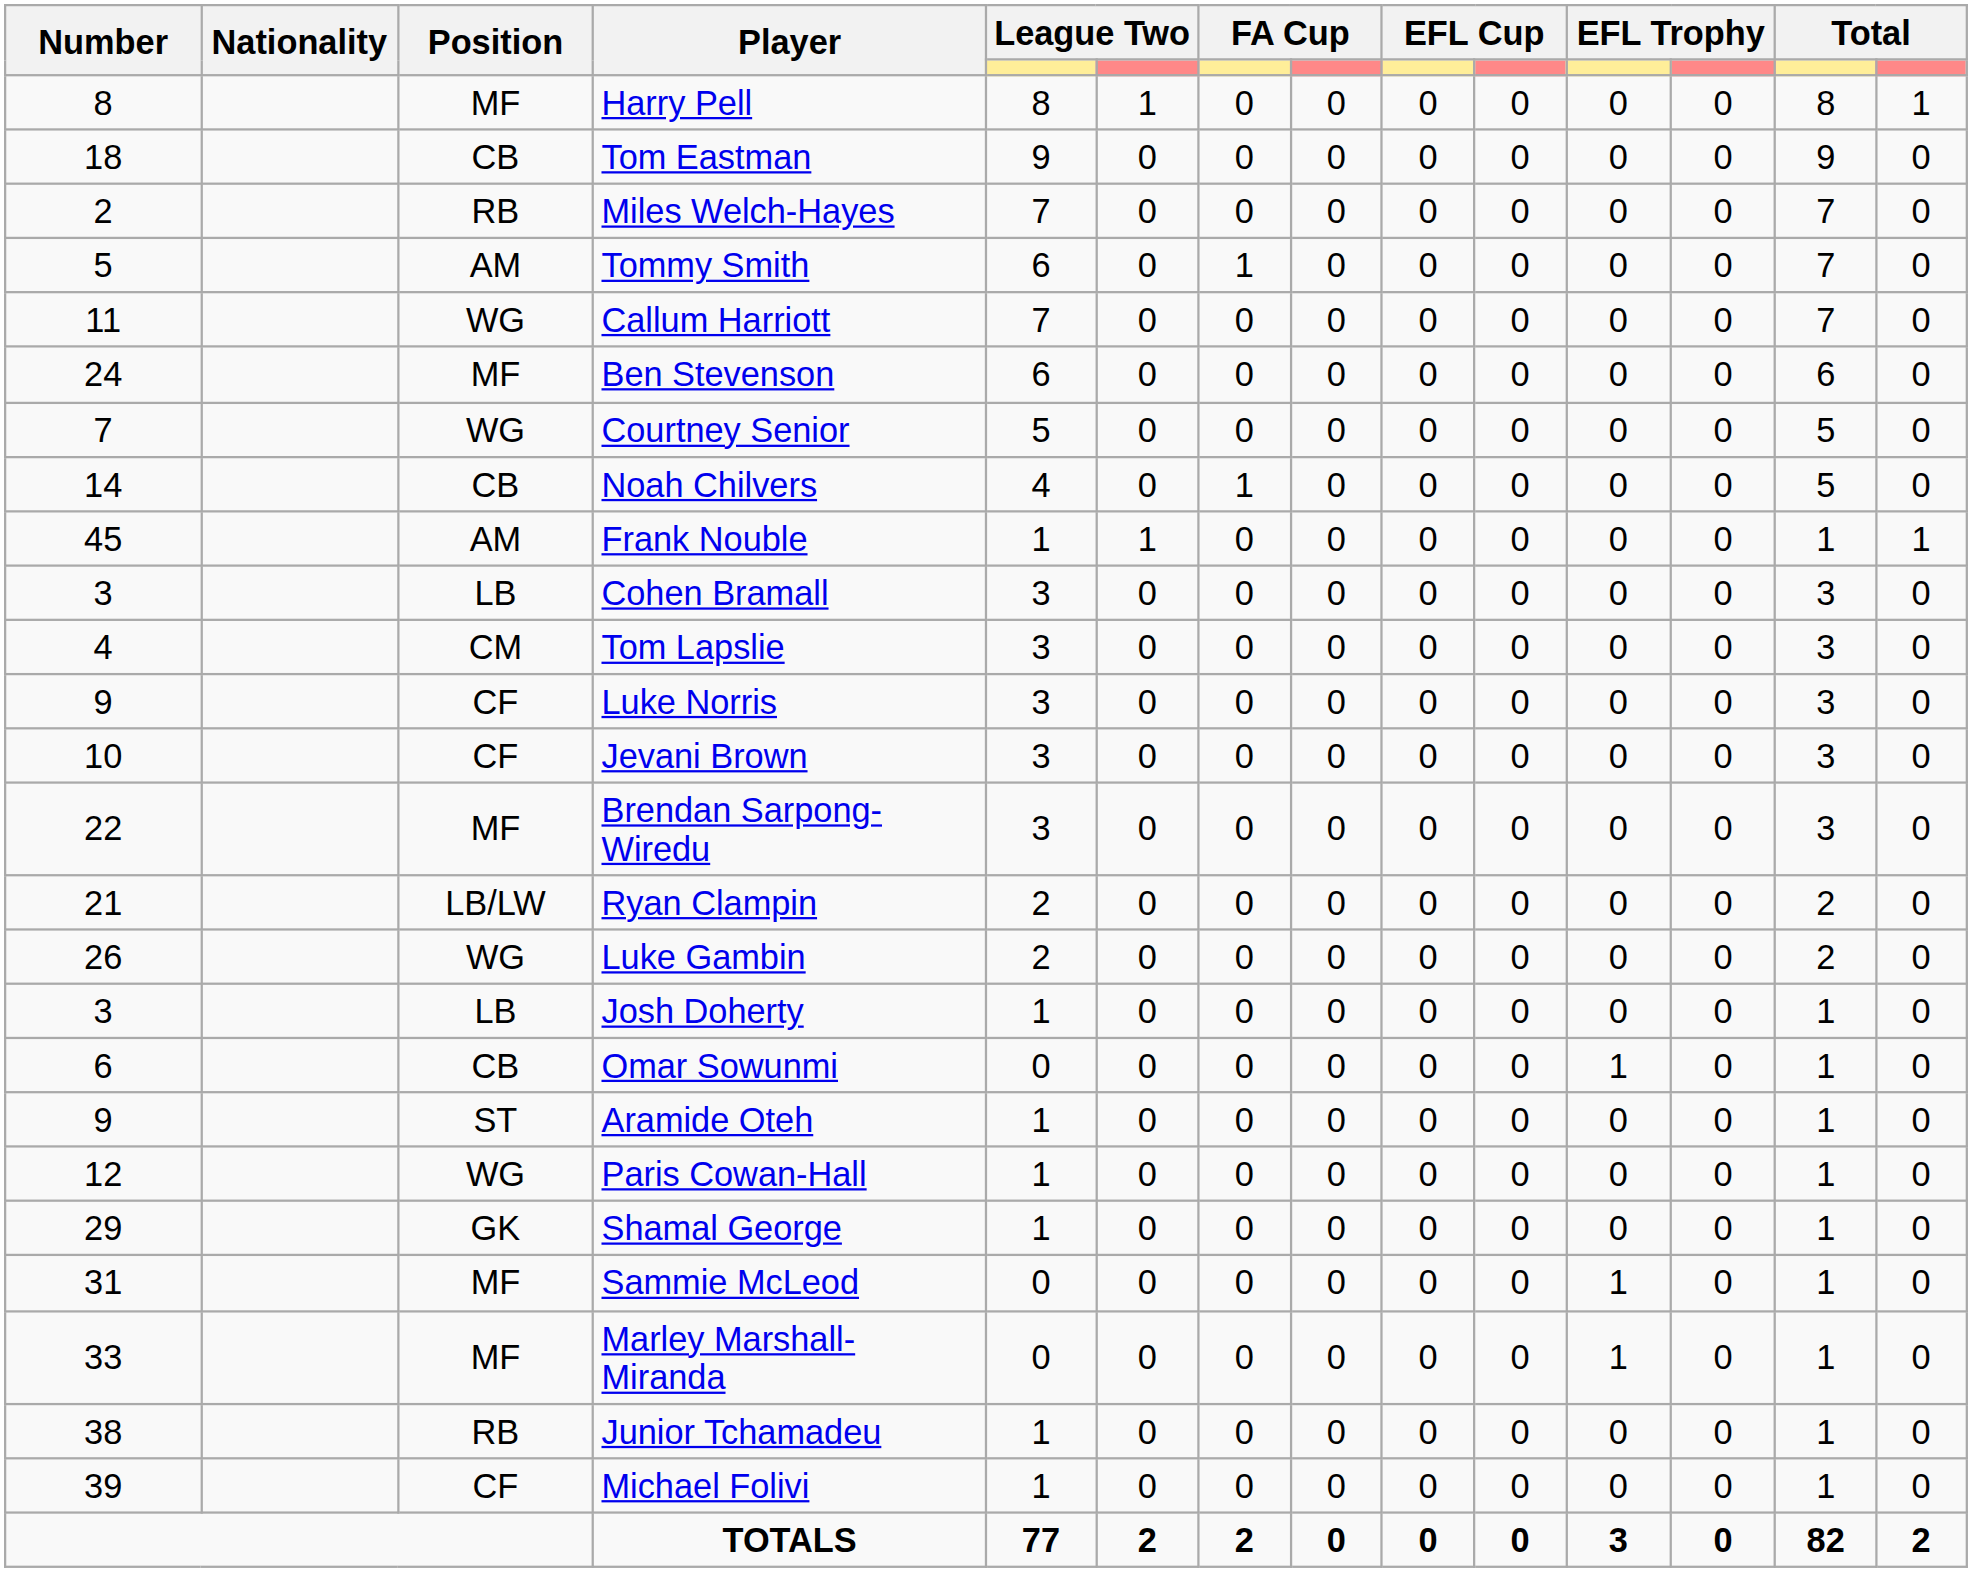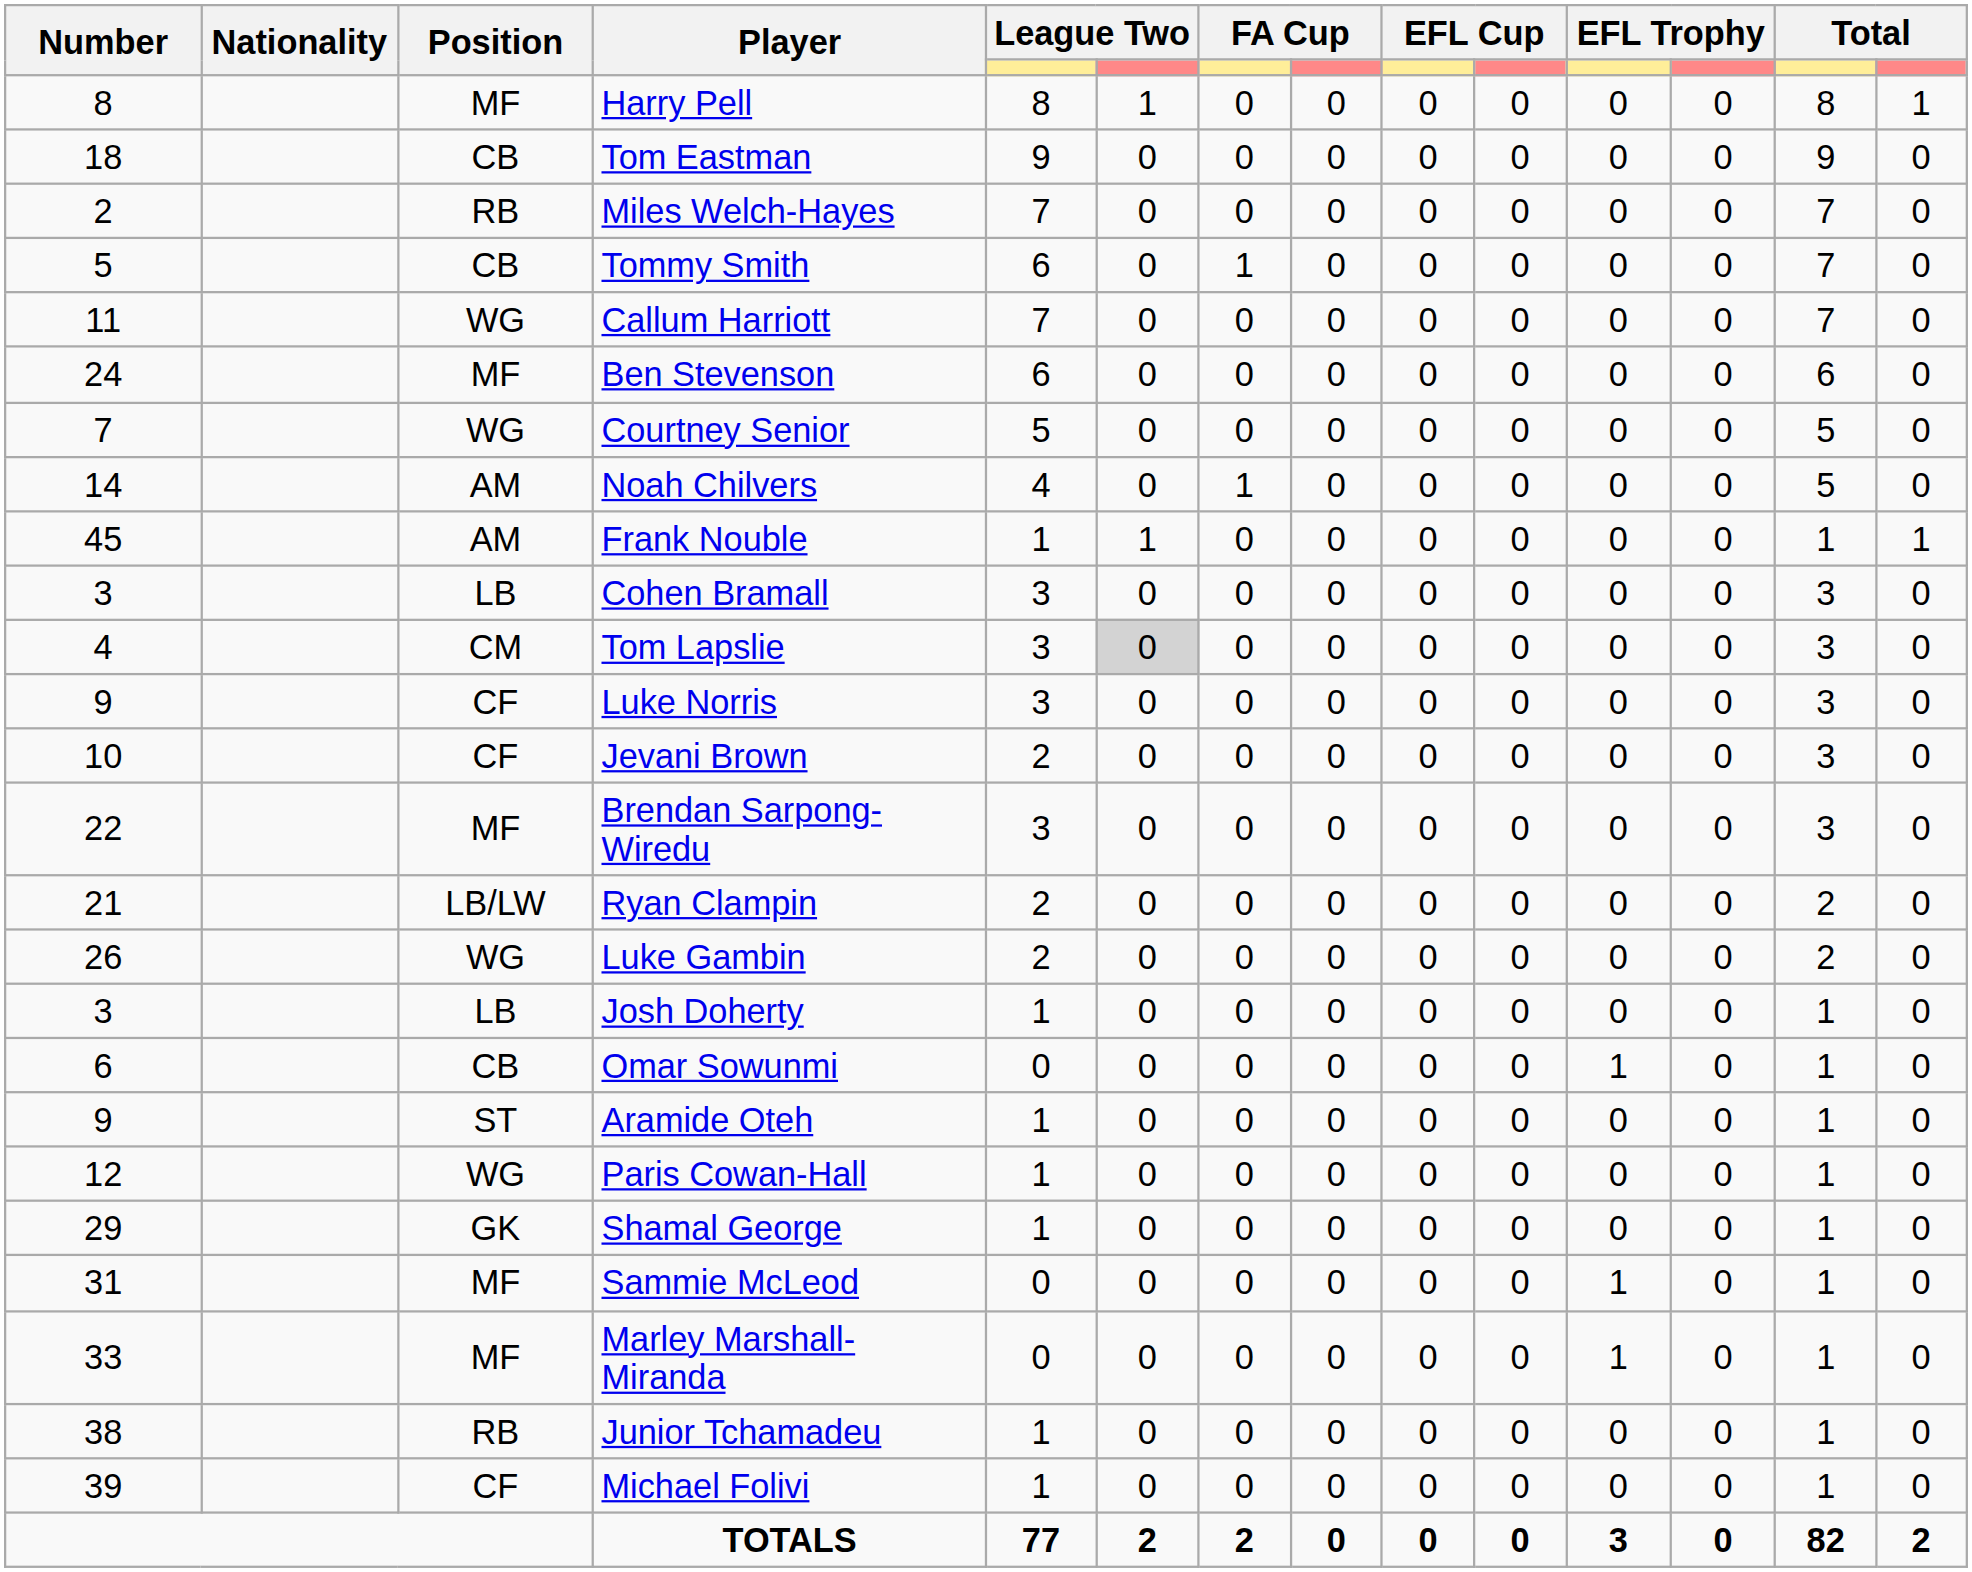 <table class="wikitable" style="font-size: 95%; text-align: center;">
 <tr>
 <th rowspan="2" width="10%" align="center">Number</th>
 <th rowspan="2" width="10%" align="center">Nationality</th>
 <th rowspan="2" width="10%" align="center">Position</th>
 <th rowspan="2" width="20%" align="center">Player</th>
 <th colspan="2" align="center">League Two</th>
 <th colspan="2" align="center">FA Cup</th>
 <th colspan="2" align="center">EFL Cup</th>
 <th colspan="2" align="center">EFL Trophy</th>
 <th colspan="2" align="center">Total</th>
 </tr>
 <tr>
 <th width=60 style="background: #FFEE99"></th>
 <th width=60 style="background: #FF8888"></th>
 <th width=60 style="background: #FFEE99"></th>
 <th width=60 style="background: #FF8888"></th>
 <th width=60 style="background: #FFEE99"></th>
 <th width=60 style="background: #FF8888"></th>
 <th width=60 style="background: #FFEE99"></th>
 <th width=60 style="background: #FF8888"></th>
 <th width=60 style="background: #FFEE99"></th>
 <th width=60 style="background: #FF8888"></th>
 </tr>
 <tr>
 <td>8</td>
 <td></td>
 <td>MF</td>
 <td align="left"><a href='#'>Harry Pell</a></td>
 <td>8</td>
 <td>1</td>
 <td>0</td>
 <td>0</td>
 <td>0</td>
 <td>0</td>
 <td>0</td>
 <td>0</td>
 <td>8</td>
 <td>1</td>
 </tr>
 <tr>
 <td>18</td>
 <td></td>
 <td>CB</td>
 <td align="left"><a href='#'>Tom Eastman</a></td>
 <td>9</td>
 <td>0</td>
 <td>0</td>
 <td>0</td>
 <td>0</td>
 <td>0</td>
 <td>0</td>
 <td>0</td>
 <td>9</td>
 <td>0</td>
 </tr>
 <tr>
 <td>2</td>
 <td></td>
 <td>RB</td>
 <td align="left"><a href='#'>Miles Welch-Hayes</a></td>
 <td>7</td>
 <td>0</td>
 <td>0</td>
 <td>0</td>
 <td>0</td>
 <td>0</td>
 <td>0</td>
 <td>0</td>
 <td>7</td>
 <td>0</td>
 </tr>
 <tr>
 <td>5</td>
 <td></td>
-<td>AM</td>
+<td>CB</td>
 <td align="left"><a href='#'>Tommy Smith</a></td>
 <td>6</td>
 <td>0</td>
 <td>1</td>
 <td>0</td>
 <td>0</td>
 <td>0</td>
 <td>0</td>
 <td>0</td>
 <td>7</td>
 <td>0</td>
 </tr>
 <tr>
 <td>11</td>
 <td></td>
 <td>WG</td>
 <td align="left"><a href='#'>Callum Harriott</a></td>
 <td>7</td>
 <td>0</td>
 <td>0</td>
 <td>0</td>
 <td>0</td>
 <td>0</td>
 <td>0</td>
 <td>0</td>
 <td>7</td>
 <td>0</td>
 </tr>
 <tr>
 <td>24</td>
 <td></td>
 <td>MF</td>
 <td align="left"><a href='#'>Ben Stevenson</a></td>
 <td>6</td>
 <td>0</td>
 <td>0</td>
 <td>0</td>
 <td>0</td>
 <td>0</td>
 <td>0</td>
 <td>0</td>
 <td>6</td>
 <td>0</td>
 </tr>
 <tr>
 <td>7</td>
 <td></td>
 <td>WG</td>
 <td align="left"><a href='#'>Courtney Senior</a></td>
 <td>5</td>
 <td>0</td>
 <td>0</td>
 <td>0</td>
 <td>0</td>
 <td>0</td>
 <td>0</td>
 <td>0</td>
 <td>5</td>
 <td>0</td>
 </tr>
 <tr>
 <td>14</td>
 <td></td>
-<td>CB</td>
+<td>AM</td>
 <td align="left"><a href='#'>Noah Chilvers</a></td>
 <td>4</td>
 <td>0</td>
 <td>1</td>
 <td>0</td>
 <td>0</td>
 <td>0</td>
 <td>0</td>
 <td>0</td>
 <td>5</td>
 <td>0</td>
 </tr>
 <tr>
 <td>45</td>
 <td></td>
 <td>AM</td>
 <td align="left"><a href='#'>Frank Nouble</a></td>
 <td>1</td>
 <td>1</td>
 <td>0</td>
 <td>0</td>
 <td>0</td>
 <td>0</td>
 <td>0</td>
 <td>0</td>
 <td>1</td>
 <td>1</td>
 </tr>
 <tr>
 <td>3</td>
 <td></td>
 <td>LB</td>
 <td align="left"><a href='#'>Cohen Bramall</a></td>
 <td>3</td>
 <td>0</td>
 <td>0</td>
 <td>0</td>
 <td>0</td>
 <td>0</td>
 <td>0</td>
 <td>0</td>
 <td>3</td>
 <td>0</td>
 </tr>
 <tr>
 <td>4</td>
 <td></td>
 <td>CM</td>
 <td align="left"><a href='#'>Tom Lapslie</a></td>
 <td>3</td>
-<td>0</td>
+<td style="background: lightgrey;">0</td>
 <td>0</td>
 <td>0</td>
 <td>0</td>
 <td>0</td>
 <td>0</td>
 <td>0</td>
 <td>3</td>
 <td>0</td>
 </tr>
 <tr>
 <td>9</td>
 <td></td>
 <td>CF</td>
 <td align="left"><a href='#'>Luke Norris</a></td>
 <td>3</td>
 <td>0</td>
 <td>0</td>
 <td>0</td>
 <td>0</td>
 <td>0</td>
 <td>0</td>
 <td>0</td>
 <td>3</td>
 <td>0</td>
 </tr>
 <tr>
 <td>10</td>
 <td></td>
 <td>CF</td>
 <td align="left"><a href='#'>Jevani Brown</a></td>
-<td>3</td>
+<td>2</td>
 <td>0</td>
 <td>0</td>
 <td>0</td>
 <td>0</td>
 <td>0</td>
 <td>0</td>
 <td>0</td>
 <td>3</td>
 <td>0</td>
 </tr>
 <tr>
 <td>22</td>
 <td></td>
 <td>MF</td>
 <td align="left"><a href='#'>Brendan Sarpong-Wiredu</a></td>
 <td>3</td>
 <td>0</td>
 <td>0</td>
 <td>0</td>
 <td>0</td>
 <td>0</td>
 <td>0</td>
 <td>0</td>
 <td>3</td>
 <td>0</td>
 </tr>
 <tr>
 <td>21</td>
 <td></td>
 <td>LB/LW</td>
 <td align="left"><a href='#'>Ryan Clampin</a></td>
 <td>2</td>
 <td>0</td>
 <td>0</td>
 <td>0</td>
 <td>0</td>
 <td>0</td>
 <td>0</td>
 <td>0</td>
 <td>2</td>
 <td>0</td>
 </tr>
 <tr>
 <td>26</td>
 <td></td>
 <td>WG</td>
 <td align="left"><a href='#'>Luke Gambin</a></td>
 <td>2</td>
 <td>0</td>
 <td>0</td>
 <td>0</td>
 <td>0</td>
 <td>0</td>
 <td>0</td>
 <td>0</td>
 <td>2</td>
 <td>0</td>
 </tr>
 <tr>
 <td>3</td>
 <td></td>
 <td>LB</td>
 <td align="left"><a href='#'>Josh Doherty</a></td>
 <td>1</td>
 <td>0</td>
 <td>0</td>
 <td>0</td>
 <td>0</td>
 <td>0</td>
 <td>0</td>
 <td>0</td>
 <td>1</td>
 <td>0</td>
 </tr>
 <tr>
 <td>6</td>
 <td></td>
 <td>CB</td>
 <td align="left"><a href='#'>Omar Sowunmi</a></td>
 <td>0</td>
 <td>0</td>
 <td>0</td>
 <td>0</td>
 <td>0</td>
 <td>0</td>
 <td>1</td>
 <td>0</td>
 <td>1</td>
 <td>0</td>
 </tr>
 <tr>
 <td>9</td>
 <td></td>
 <td>ST</td>
 <td align="left"><a href='#'>Aramide Oteh</a></td>
 <td>1</td>
 <td>0</td>
 <td>0</td>
 <td>0</td>
 <td>0</td>
 <td>0</td>
 <td>0</td>
 <td>0</td>
 <td>1</td>
 <td>0</td>
 </tr>
 <tr>
 <td>12</td>
 <td></td>
 <td>WG</td>
 <td align="left"><a href='#'>Paris Cowan-Hall</a></td>
 <td>1</td>
 <td>0</td>
 <td>0</td>
 <td>0</td>
 <td>0</td>
 <td>0</td>
 <td>0</td>
 <td>0</td>
 <td>1</td>
 <td>0</td>
 </tr>
 <tr>
 <td>29</td>
 <td></td>
 <td>GK</td>
 <td align="left"><a href='#'>Shamal George</a></td>
 <td>1</td>
 <td>0</td>
 <td>0</td>
 <td>0</td>
 <td>0</td>
 <td>0</td>
 <td>0</td>
 <td>0</td>
 <td>1</td>
 <td>0</td>
 </tr>
 <tr>
 <td>31</td>
 <td></td>
 <td>MF</td>
 <td align="left"><a href='#'>Sammie McLeod</a></td>
 <td>0</td>
 <td>0</td>
 <td>0</td>
 <td>0</td>
 <td>0</td>
 <td>0</td>
 <td>1</td>
 <td>0</td>
 <td>1</td>
 <td>0</td>
 </tr>
 <tr>
 <td>33</td>
 <td></td>
 <td>MF</td>
 <td align="left"><a href='#'>Marley Marshall-Miranda</a></td>
 <td>0</td>
 <td>0</td>
 <td>0</td>
 <td>0</td>
 <td>0</td>
 <td>0</td>
 <td>1</td>
 <td>0</td>
 <td>1</td>
 <td>0</td>
 </tr>
 <tr>
 <td>38</td>
 <td></td>
 <td>RB</td>
 <td align="left"><a href='#'>Junior Tchamadeu</a></td>
 <td>1</td>
 <td>0</td>
 <td>0</td>
 <td>0</td>
 <td>0</td>
 <td>0</td>
 <td>0</td>
 <td>0</td>
 <td>1</td>
 <td>0</td>
 </tr>
 <tr>
 <td>39</td>
 <td></td>
 <td>CF</td>
 <td align="left"><a href='#'>Michael Folivi</a></td>
 <td>1</td>
 <td>0</td>
 <td>0</td>
 <td>0</td>
 <td>0</td>
 <td>0</td>
 <td>0</td>
 <td>0</td>
 <td>1</td>
 <td>0</td>
 </tr>
 <tr>
 <td colspan="3"></td>
 <td><strong>TOTALS</strong></td>
 <td><strong>77</strong></td>
 <td><strong>2</strong></td>
 <td><strong>2</strong></td>
 <td><strong>0</strong></td>
 <td><strong>0</strong></td>
 <td><strong>0</strong></td>
 <td><strong>3</strong></td>
 <td><strong>0</strong></td>
 <td><strong>82</strong></td>
 <td><strong>2</strong></td>
 </tr>
 </table>
